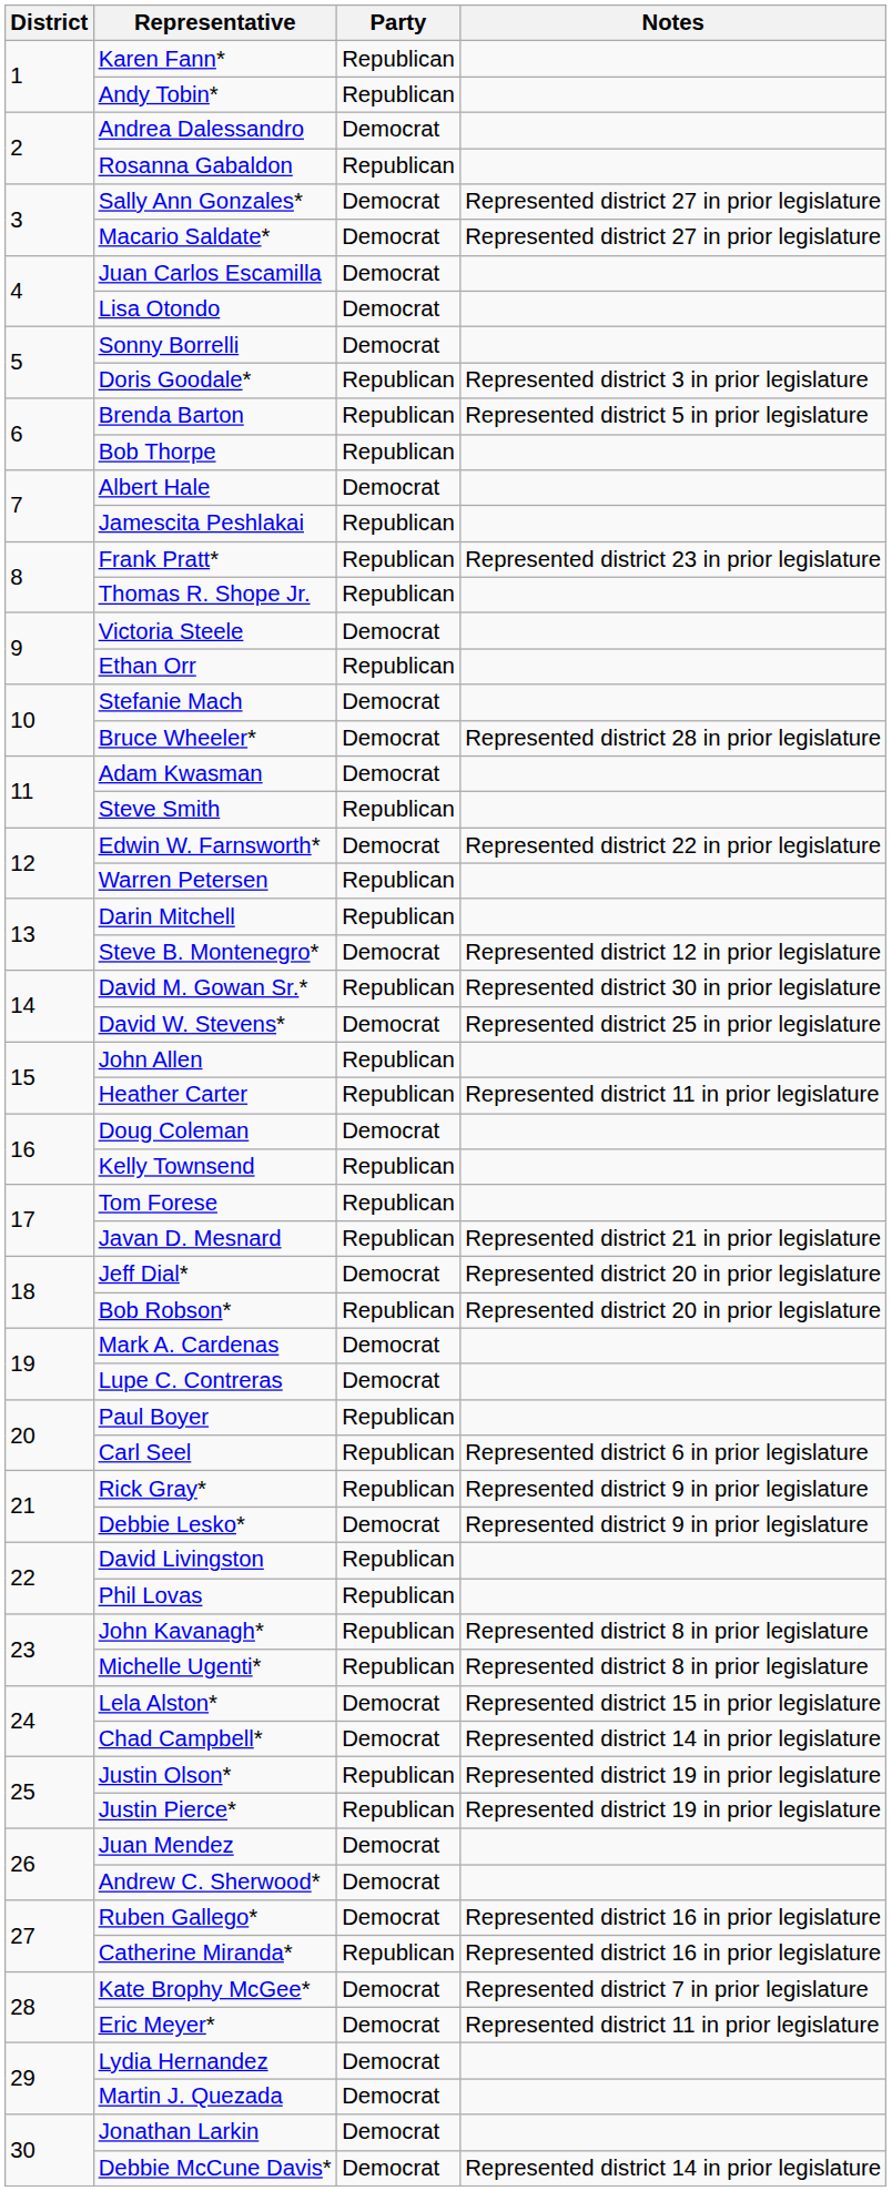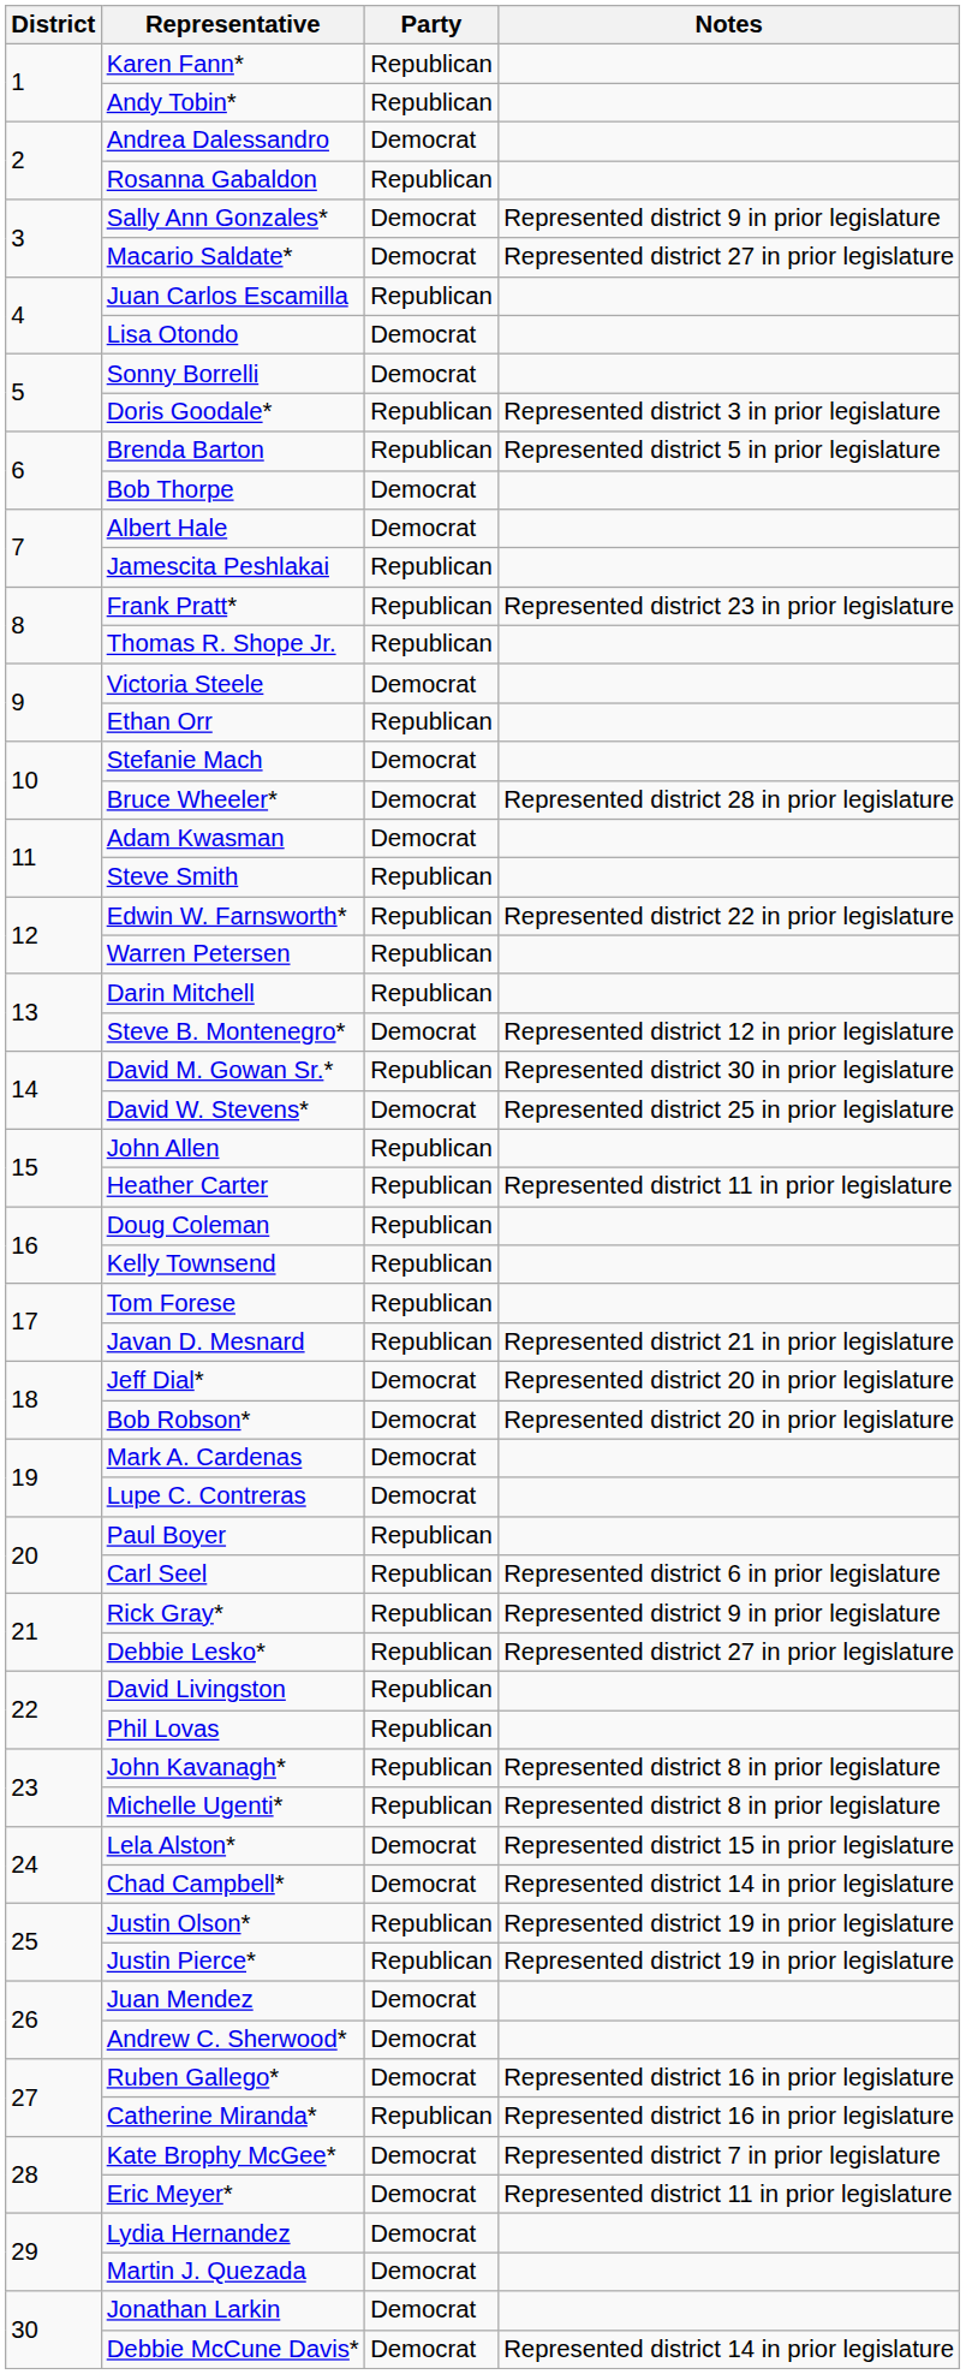 <table class="wikitable">
 <tr>
 <th>District</th>
 <th>Representative</th>
 <th>Party</th>
 <th>Notes</th>
 </tr>
 <tr>
 <td rowspan="2">1</td>
 <td><a href='#'>Karen Fann</a>*</td>
 <td>Republican</td>
 <td></td>
 </tr>
 <tr>
 <td><a href='#'>Andy Tobin</a>*</td>
 <td>Republican</td>
 <td></td>
 </tr>
 <tr>
 <td rowspan="2">2</td>
 <td><a href='#'>Andrea Dalessandro</a></td>
 <td>Democrat</td>
 <td></td>
 </tr>
 <tr>
 <td><a href='#'>Rosanna Gabaldon</a></td>
 <td>Republican</td>
 <td></td>
 </tr>
 <tr>
 <td rowspan="2">3</td>
 <td><a href='#'>Sally Ann Gonzales</a>*</td>
 <td>Democrat</td>
-<td>Represented district 27 in prior legislature</td>
+<td>Represented district 9 in prior legislature</td>
 </tr>
 <tr>
 <td><a href='#'>Macario Saldate</a>*</td>
 <td>Democrat</td>
 <td>Represented district 27 in prior legislature</td>
 </tr>
 <tr>
 <td rowspan="2">4</td>
 <td><a href='#'>Juan Carlos Escamilla</a></td>
-<td>Democrat</td>
+<td>Republican</td>
 <td></td>
 </tr>
 <tr>
 <td><a href='#'>Lisa Otondo</a></td>
 <td>Democrat</td>
 <td></td>
 </tr>
 <tr>
 <td rowspan="2">5</td>
 <td><a href='#'>Sonny Borrelli</a></td>
 <td>Democrat</td>
 <td></td>
 </tr>
 <tr>
 <td><a href='#'>Doris Goodale</a>*</td>
 <td>Republican</td>
 <td>Represented district 3 in prior legislature</td>
 </tr>
 <tr>
 <td rowspan="2">6</td>
 <td><a href='#'>Brenda Barton</a></td>
 <td>Republican</td>
 <td>Represented district 5 in prior legislature</td>
 </tr>
 <tr>
 <td><a href='#'>Bob Thorpe</a></td>
-<td>Republican</td>
+<td>Democrat</td>
 <td></td>
 </tr>
 <tr>
 <td rowspan="2">7</td>
 <td><a href='#'>Albert Hale</a></td>
 <td>Democrat</td>
 <td></td>
 </tr>
 <tr>
 <td><a href='#'>Jamescita Peshlakai</a></td>
 <td>Republican</td>
 <td></td>
 </tr>
 <tr>
 <td rowspan="2">8</td>
 <td><a href='#'>Frank Pratt</a>*</td>
 <td>Republican</td>
 <td>Represented district 23 in prior legislature</td>
 </tr>
 <tr>
 <td><a href='#'>Thomas R. Shope Jr.</a></td>
 <td>Republican</td>
 <td></td>
 </tr>
 <tr>
 <td rowspan="2">9</td>
 <td><a href='#'>Victoria Steele</a></td>
 <td>Democrat</td>
 <td></td>
 </tr>
 <tr>
 <td><a href='#'>Ethan Orr</a></td>
 <td>Republican</td>
 <td></td>
 </tr>
 <tr>
 <td rowspan="2">10</td>
 <td><a href='#'>Stefanie Mach</a></td>
 <td>Democrat</td>
 <td></td>
 </tr>
 <tr>
 <td><a href='#'>Bruce Wheeler</a>*</td>
 <td>Democrat</td>
 <td>Represented district 28 in prior legislature</td>
 </tr>
 <tr>
 <td rowspan="2">11</td>
 <td><a href='#'>Adam Kwasman</a></td>
 <td>Democrat</td>
 <td></td>
 </tr>
 <tr>
 <td><a href='#'>Steve Smith</a></td>
 <td>Republican</td>
 <td></td>
 </tr>
 <tr>
 <td rowspan="2">12</td>
 <td><a href='#'>Edwin W. Farnsworth</a>*</td>
-<td>Democrat</td>
+<td>Republican</td>
 <td>Represented district 22 in prior legislature</td>
 </tr>
 <tr>
 <td><a href='#'>Warren Petersen</a></td>
 <td>Republican</td>
 <td></td>
 </tr>
 <tr>
 <td rowspan="2">13</td>
 <td><a href='#'>Darin Mitchell</a></td>
 <td>Republican</td>
 <td></td>
 </tr>
 <tr>
 <td><a href='#'>Steve B. Montenegro</a>*</td>
 <td>Democrat</td>
 <td>Represented district 12 in prior legislature</td>
 </tr>
 <tr>
 <td rowspan="2">14</td>
 <td><a href='#'>David M. Gowan Sr.</a>*</td>
 <td>Republican</td>
 <td>Represented district 30 in prior legislature</td>
 </tr>
 <tr>
 <td><a href='#'>David W. Stevens</a>*</td>
 <td>Democrat</td>
 <td>Represented district 25 in prior legislature</td>
 </tr>
 <tr>
 <td rowspan="2">15</td>
 <td><a href='#'>John Allen</a></td>
 <td>Republican</td>
 <td></td>
 </tr>
 <tr>
 <td><a href='#'>Heather Carter</a></td>
 <td>Republican</td>
 <td>Represented district 11 in prior legislature</td>
 </tr>
 <tr>
 <td rowspan="2">16</td>
 <td><a href='#'>Doug Coleman</a></td>
-<td>Democrat</td>
+<td>Republican</td>
 <td></td>
 </tr>
 <tr>
 <td><a href='#'>Kelly Townsend</a></td>
 <td>Republican</td>
 <td></td>
 </tr>
 <tr>
 <td rowspan="2">17</td>
 <td><a href='#'>Tom Forese</a></td>
 <td>Republican</td>
 <td></td>
 </tr>
 <tr>
 <td><a href='#'>Javan D. Mesnard</a></td>
 <td>Republican</td>
 <td>Represented district 21 in prior legislature</td>
 </tr>
 <tr>
 <td rowspan="2">18</td>
 <td><a href='#'>Jeff Dial</a>*</td>
 <td>Democrat</td>
 <td>Represented district 20 in prior legislature</td>
 </tr>
 <tr>
 <td><a href='#'>Bob Robson</a>*</td>
-<td>Republican</td>
+<td>Democrat</td>
 <td>Represented district 20 in prior legislature</td>
 </tr>
 <tr>
 <td rowspan="2">19</td>
 <td><a href='#'>Mark A. Cardenas</a></td>
 <td>Democrat</td>
 <td></td>
 </tr>
 <tr>
 <td><a href='#'>Lupe C. Contreras</a></td>
 <td>Democrat</td>
 <td></td>
 </tr>
 <tr>
 <td rowspan="2">20</td>
 <td><a href='#'>Paul Boyer</a></td>
 <td>Republican</td>
 <td></td>
 </tr>
 <tr>
 <td><a href='#'>Carl Seel</a></td>
 <td>Republican</td>
 <td>Represented district 6 in prior legislature</td>
 </tr>
 <tr>
 <td rowspan="2">21</td>
 <td><a href='#'>Rick Gray</a>*</td>
 <td>Republican</td>
 <td>Represented district 9 in prior legislature</td>
 </tr>
 <tr>
 <td><a href='#'>Debbie Lesko</a>*</td>
-<td>Democrat</td>
-<td>Represented district 9 in prior legislature</td>
+<td>Republican</td>
+<td>Represented district 27 in prior legislature</td>
 </tr>
 <tr>
 <td rowspan="2">22</td>
 <td><a href='#'>David Livingston</a></td>
 <td>Republican</td>
 <td></td>
 </tr>
 <tr>
 <td><a href='#'>Phil Lovas</a></td>
 <td>Republican</td>
 <td></td>
 </tr>
 <tr>
 <td rowspan="2">23</td>
 <td><a href='#'>John Kavanagh</a>*</td>
 <td>Republican</td>
 <td>Represented district 8 in prior legislature</td>
 </tr>
 <tr>
 <td><a href='#'>Michelle Ugenti</a>*</td>
 <td>Republican</td>
 <td>Represented district 8 in prior legislature</td>
 </tr>
 <tr>
 <td rowspan="2">24</td>
 <td><a href='#'>Lela Alston</a>*</td>
 <td>Democrat</td>
 <td>Represented district 15 in prior legislature</td>
 </tr>
 <tr>
 <td><a href='#'>Chad Campbell</a>*</td>
 <td>Democrat</td>
 <td>Represented district 14 in prior legislature</td>
 </tr>
 <tr>
 <td rowspan="2">25</td>
 <td><a href='#'>Justin Olson</a>*</td>
 <td>Republican</td>
 <td>Represented district 19 in prior legislature</td>
 </tr>
 <tr>
 <td><a href='#'>Justin Pierce</a>*</td>
 <td>Republican</td>
 <td>Represented district 19 in prior legislature</td>
 </tr>
 <tr>
 <td rowspan="2">26</td>
 <td><a href='#'>Juan Mendez</a></td>
 <td>Democrat</td>
 <td></td>
 </tr>
 <tr>
 <td><a href='#'>Andrew C. Sherwood</a>*</td>
 <td>Democrat</td>
 <td></td>
 </tr>
 <tr>
 <td rowspan="2">27</td>
 <td><a href='#'>Ruben Gallego</a>*</td>
 <td>Democrat</td>
 <td>Represented district 16 in prior legislature</td>
 </tr>
 <tr>
 <td><a href='#'>Catherine Miranda</a>*</td>
 <td>Republican</td>
 <td>Represented district 16 in prior legislature</td>
 </tr>
 <tr>
 <td rowspan="2">28</td>
 <td><a href='#'>Kate Brophy McGee</a>*</td>
 <td>Democrat</td>
 <td>Represented district 7 in prior legislature</td>
 </tr>
 <tr>
 <td><a href='#'>Eric Meyer</a>*</td>
 <td>Democrat</td>
 <td>Represented district 11 in prior legislature</td>
 </tr>
 <tr>
 <td rowspan="2">29</td>
 <td><a href='#'>Lydia Hernandez</a></td>
 <td>Democrat</td>
 <td></td>
 </tr>
 <tr>
 <td><a href='#'>Martin J. Quezada</a></td>
 <td>Democrat</td>
 <td></td>
 </tr>
 <tr>
 <td rowspan="2">30</td>
 <td><a href='#'>Jonathan Larkin</a></td>
 <td>Democrat</td>
 <td></td>
 </tr>
 <tr>
 <td><a href='#'>Debbie McCune Davis</a>*</td>
 <td>Democrat</td>
 <td>Represented district 14 in prior legislature</td>
 </tr>
 <tr>
 </tr>
 </table>
